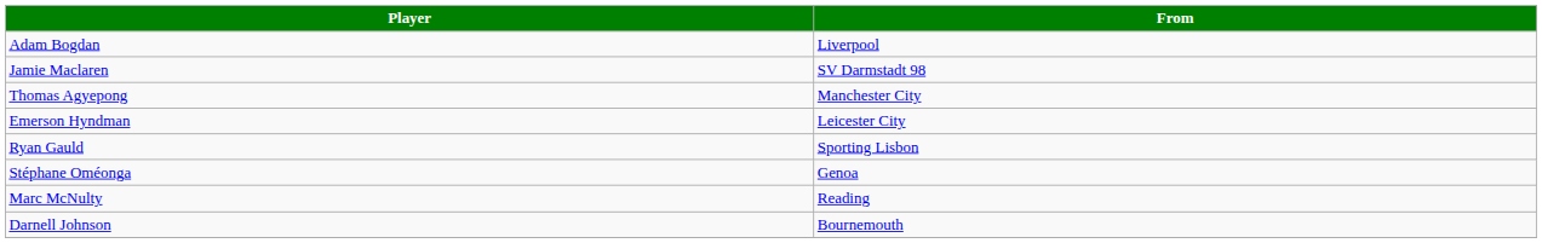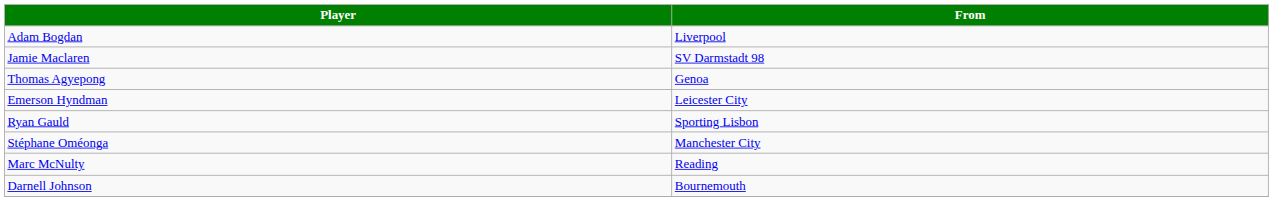 <table class="wikitable" style="text-align:center; font-size:95%;width:75%; text-align:left">
 <tr>
 <th style="background:#008000; color:white;">Player</th>
 <th style="background:#008000; color:white;">From</th>
 </tr>
 <tr>
 <td> <a href='#'>Adam Bogdan</a></td>
 <td> <a href='#'>Liverpool</a></td>
 </tr>
 <tr>
 <td> <a href='#'>Jamie Maclaren</a></td>
 <td> <a href='#'>SV Darmstadt 98</a></td>
 </tr>
 <tr>
 <td> <a href='#'>Thomas Agyepong</a></td>
-<td> <a href='#'>Manchester City</a></td>
+<td> <a href='#'>Genoa</a></td>
 </tr>
 <tr>
 <td> <a href='#'>Emerson Hyndman</a></td>
 <td> <a href='#'>Leicester City</a></td>
 </tr>
 <tr>
 <td> <a href='#'>Ryan Gauld</a></td>
 <td> <a href='#'>Sporting Lisbon</a></td>
 </tr>
 <tr>
 <td> <a href='#'>Stéphane Oméonga</a></td>
-<td> <a href='#'>Genoa</a></td>
+<td> <a href='#'>Manchester City</a></td>
 </tr>
 <tr>
 <td> <a href='#'>Marc McNulty</a></td>
 <td> <a href='#'>Reading</a></td>
 </tr>
 <tr>
 <td> <a href='#'>Darnell Johnson</a></td>
 <td> <a href='#'>Bournemouth</a></td>
 </tr>
 <tr>
 </tr>
 </table>
